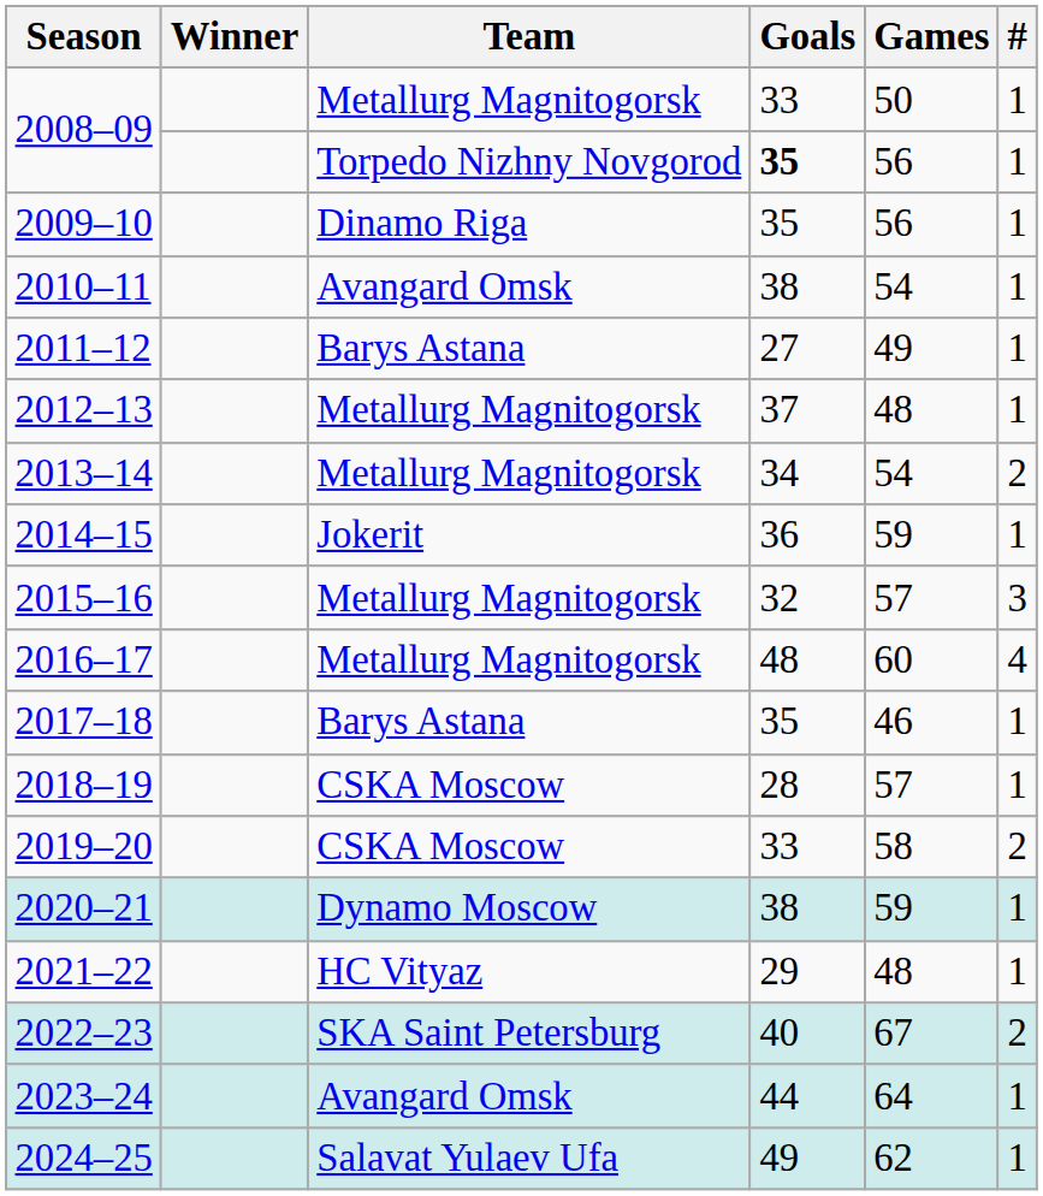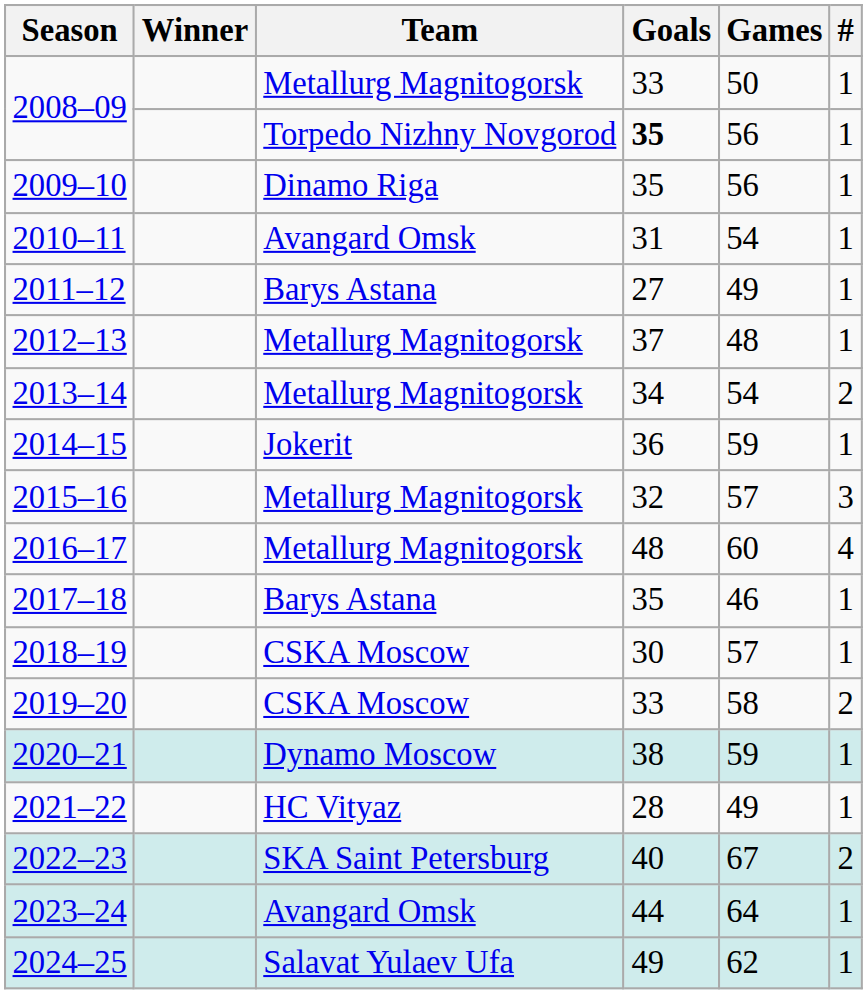 <table class="wikitable sortable">
 <tr>
 <th>Season</th>
 <th>Winner</th>
 <th>Team</th>
 <th>Goals</th>
 <th>Games</th>
 <th>#</th>
 </tr>
 <tr>
 <td rowspan=2><a href='#'>2008–09</a></td>
 <td></td>
 <td><a href='#'>Metallurg Magnitogorsk</a></td>
 <td>33</td>
 <td>50</td>
 <td>1</td>
 </tr>
 <tr>
 <td></td>
 <td><a href='#'>Torpedo Nizhny Novgorod</a></td>
 <td><strong>35</strong></td>
 <td>56</td>
 <td>1</td>
 </tr>
 <tr>
 <td><a href='#'>2009–10</a></td>
 <td></td>
 <td><a href='#'>Dinamo Riga</a></td>
 <td>35</td>
 <td>56</td>
 <td>1</td>
 </tr>
 <tr>
 <td><a href='#'>2010–11</a></td>
 <td></td>
 <td><a href='#'>Avangard Omsk</a></td>
-<td>38</td>
+<td>31</td>
 <td>54</td>
 <td>1</td>
 </tr>
 <tr>
 <td><a href='#'>2011–12</a></td>
 <td></td>
 <td><a href='#'>Barys Astana</a></td>
 <td>27</td>
 <td>49</td>
 <td>1</td>
 </tr>
 <tr>
 <td><a href='#'>2012–13</a></td>
 <td></td>
 <td><a href='#'>Metallurg Magnitogorsk</a></td>
 <td>37</td>
 <td>48</td>
 <td>1</td>
 </tr>
 <tr>
 <td><a href='#'>2013–14</a></td>
 <td></td>
 <td><a href='#'>Metallurg Magnitogorsk</a></td>
 <td>34</td>
 <td>54</td>
 <td>2</td>
 </tr>
 <tr>
 <td><a href='#'>2014–15</a></td>
 <td></td>
 <td><a href='#'>Jokerit</a></td>
 <td>36</td>
 <td>59</td>
 <td>1</td>
 </tr>
 <tr>
 <td><a href='#'>2015–16</a></td>
 <td></td>
 <td><a href='#'>Metallurg Magnitogorsk</a></td>
 <td>32</td>
 <td>57</td>
 <td>3</td>
 </tr>
 <tr>
 <td><a href='#'>2016–17</a></td>
 <td></td>
 <td><a href='#'>Metallurg Magnitogorsk</a></td>
 <td>48</td>
 <td>60</td>
 <td>4</td>
 </tr>
 <tr>
 <td><a href='#'>2017–18</a></td>
 <td></td>
 <td><a href='#'>Barys Astana</a></td>
 <td>35</td>
 <td>46</td>
 <td>1</td>
 </tr>
 <tr>
 <td><a href='#'>2018–19</a></td>
 <td></td>
 <td><a href='#'>CSKA Moscow</a></td>
-<td>28</td>
+<td>30</td>
 <td>57</td>
 <td>1</td>
 </tr>
 <tr>
 <td><a href='#'>2019–20</a></td>
 <td></td>
 <td><a href='#'>CSKA Moscow</a></td>
 <td>33</td>
 <td>58</td>
 <td>2</td>
 </tr>
 <tr bgcolor="#CFECEC">
 <td><a href='#'>2020–21</a></td>
 <td></td>
 <td><a href='#'>Dynamo Moscow</a></td>
 <td>38</td>
 <td>59</td>
 <td>1</td>
 </tr>
 <tr>
 <td><a href='#'>2021–22</a></td>
 <td></td>
 <td><a href='#'>HC Vityaz</a></td>
-<td>29</td>
-<td>48</td>
+<td>28</td>
+<td>49</td>
 <td>1</td>
 </tr>
 <tr bgcolor="#CFECEC">
 <td><a href='#'>2022–23</a></td>
 <td></td>
 <td><a href='#'>SKA Saint Petersburg</a></td>
 <td>40</td>
 <td>67</td>
 <td>2</td>
 </tr>
 <tr bgcolor="#CFECEC">
 <td><a href='#'>2023–24</a></td>
 <td></td>
 <td><a href='#'>Avangard Omsk</a></td>
 <td>44</td>
 <td>64</td>
 <td>1</td>
 </tr>
 <tr bgcolor="#CFECEC">
 <td><a href='#'>2024–25</a></td>
 <td></td>
 <td><a href='#'>Salavat Yulaev Ufa</a></td>
 <td>49</td>
 <td>62</td>
 <td>1</td>
 </tr>
 </table>
